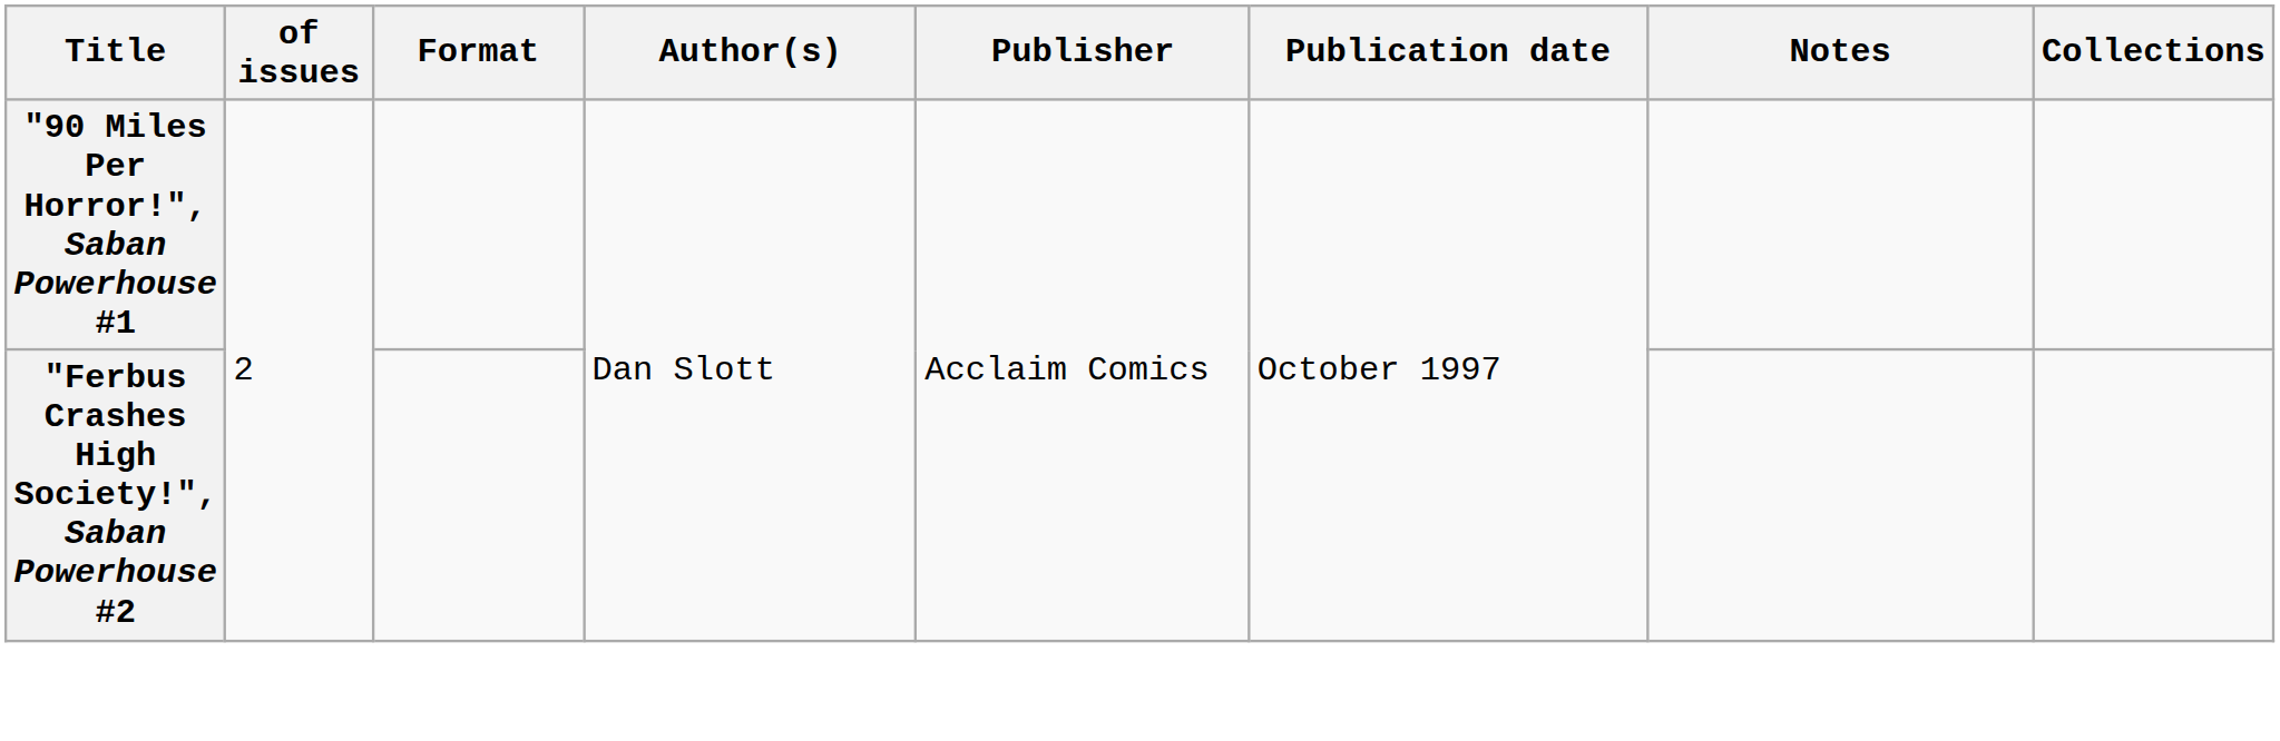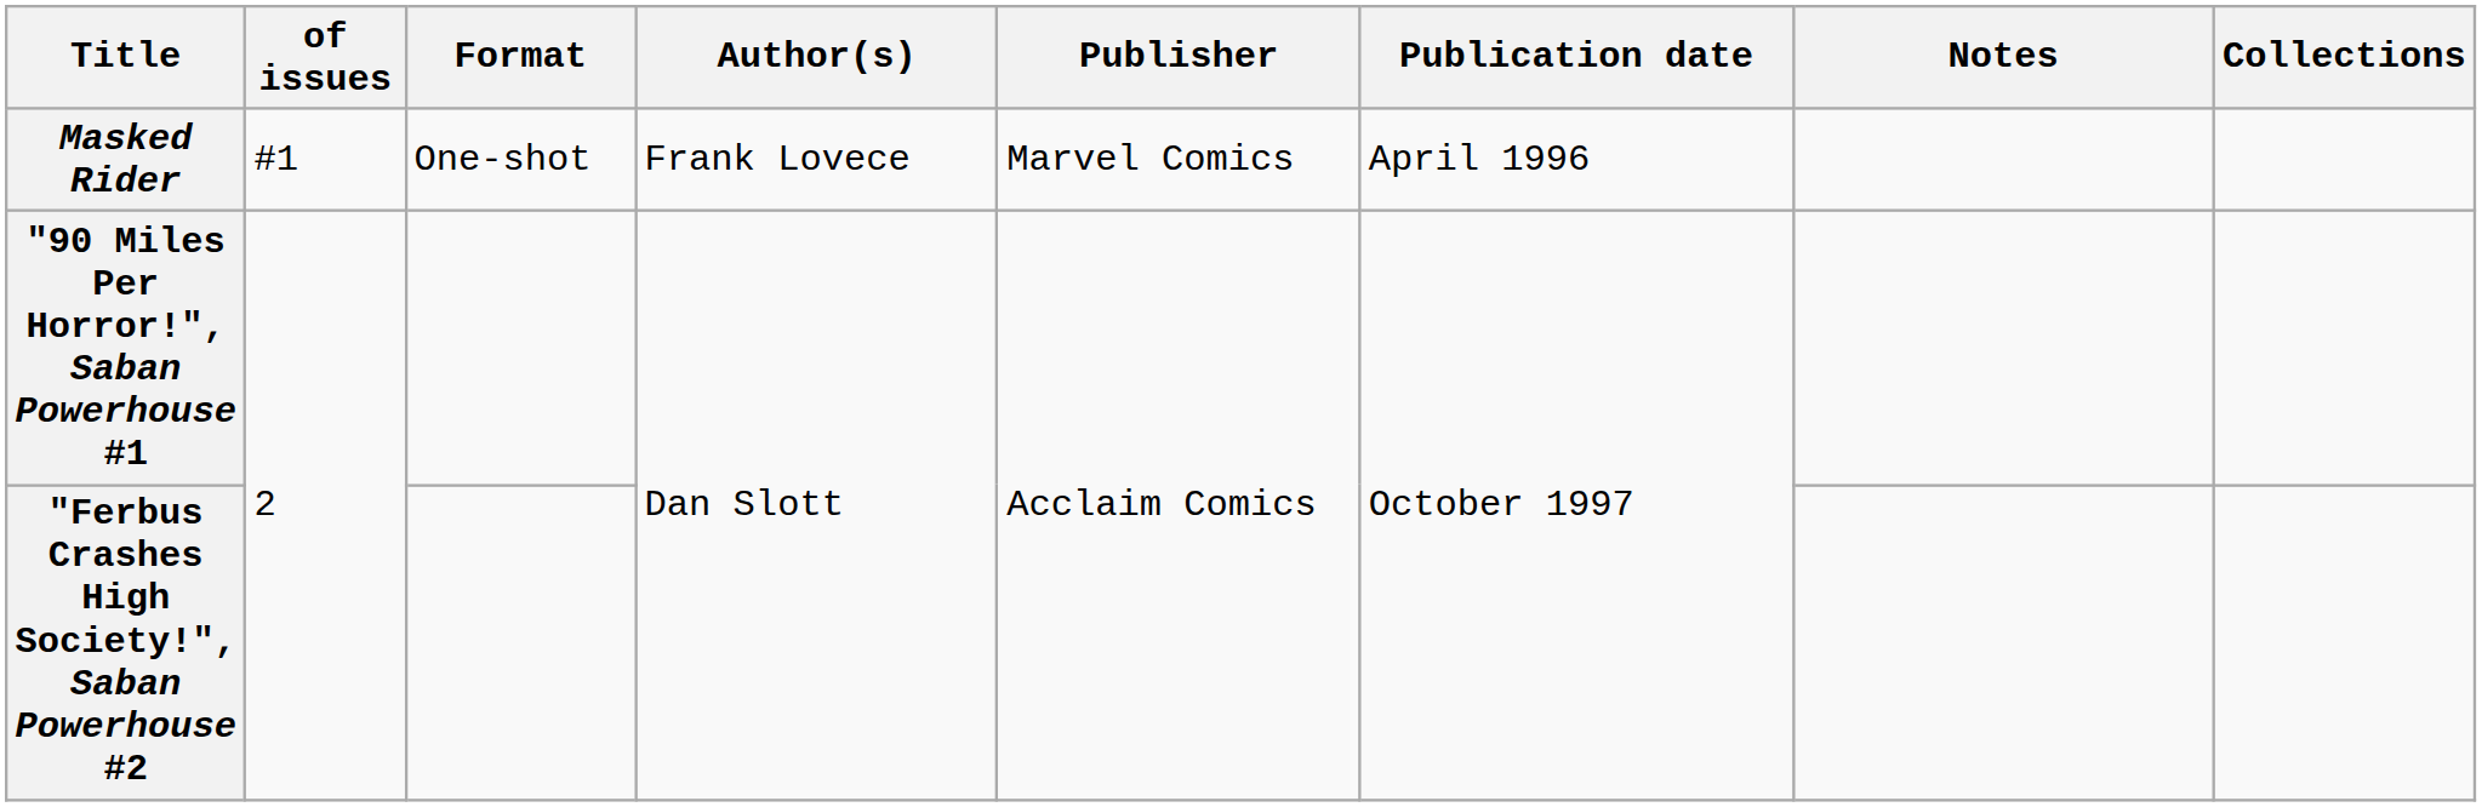 <table class="wikitable">
 <tr>
 <th>Title</th>
 <th style="width:40pt"> of issues</th>
 <th style="width:75pt">Format</th>
 <th style="width:125pt">Author(s)</th>
 <th style="width:125pt">Publisher</th>
 <th style="width:150pt">Publication date</th>
 <th style="width:175pt">Notes</th>
 <th>Collections</th>
+</tr>
+<tr>
+<th><em>Masked Rider</em></th>
+<td>#1</td>
+<td>One-shot</td>
+<td>Frank Lovece</td>
+<td>Marvel Comics</td>
+<td>April 1996</td>
+<td></td>
+<td></td>
 </tr>
 <tr>
 <th>"90 Miles Per Horror!", <em>Saban Powerhouse</em> #1</th>
 <td rowspan="2">2</td>
 <td></td>
 <td rowspan="2">Dan Slott</td>
 <td rowspan="2">Acclaim Comics</td>
 <td rowspan="2">October 1997</td>
 <td></td>
 <td></td>
 </tr>
 <tr>
 <th>"Ferbus Crashes High Society!", <em>Saban Powerhouse</em> #2</th>
 <td></td>
 <td></td>
 <td></td>
 </tr>
 </table>
